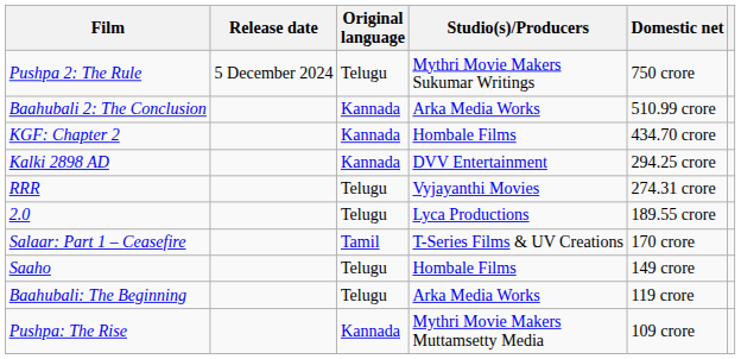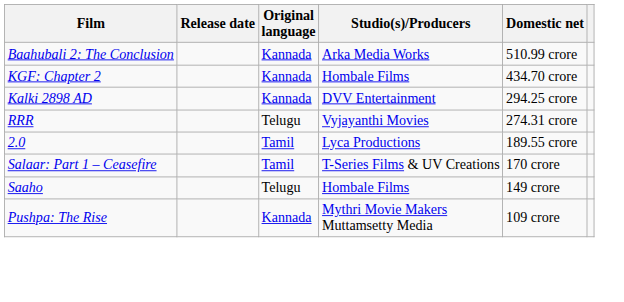 <table class="wikitable sortable static-row-numbers static-row-header-hash">
 <tr>
 <th>Film</th>
 <th>Release date</th>
 <th>Original<br>language</th>
 <th>Studio(s)/Producers</th>
 <th>Domestic net</th>
 <th class="unsortable"></th>
-</tr>
-<tr>
-<td><em><a href='#'>Pushpa 2: The Rule</a></em></td>
-<td>5 December 2024</td>
-<td>Telugu</td>
-<td><a href='#'>Mythri Movie Makers</a><br>Sukumar Writings</td>
-<td> 750 crore</td>
-<td></td>
 </tr>
 <tr>
 <td><em><a href='#'>Baahubali 2: The Conclusion</a></em></td>
 <td></td>
 <td><a href='#'>Kannada</a></td>
 <td><a href='#'>Arka Media Works</a></td>
 <td>510.99 crore</td>
 <td></td>
 </tr>
 <tr>
 <td><em><a href='#'>KGF: Chapter 2</a></em></td>
 <td></td>
 <td><a href='#'>Kannada</a></td>
 <td><a href='#'>Hombale Films</a></td>
 <td>434.70 crore</td>
 <td></td>
 </tr>
 <tr>
 <td><em><a href='#'>Kalki 2898 AD</a></em></td>
 <td></td>
 <td><a href='#'>Kannada</a></td>
 <td><a href='#'>DVV Entertainment</a></td>
 <td>294.25 crore</td>
 <td></td>
 </tr>
 <tr>
 <td><em><a href='#'>RRR</a></em></td>
 <td></td>
 <td>Telugu</td>
 <td><a href='#'>Vyjayanthi Movies</a></td>
 <td>274.31 crore</td>
 <td></td>
 </tr>
 <tr>
 <td><em><a href='#'>2.0</a></em></td>
 <td></td>
-<td>Telugu</td>
+<td><a href='#'>Tamil</a></td>
 <td><a href='#'>Lyca Productions</a></td>
 <td>189.55 crore</td>
 <td></td>
 </tr>
 <tr>
 <td><em><a href='#'>Salaar: Part 1 – Ceasefire</a></em></td>
 <td></td>
 <td><a href='#'>Tamil</a></td>
 <td><a href='#'>T-Series Films</a> & UV Creations</td>
 <td>170 crore</td>
 <td></td>
 </tr>
 <tr>
 <td><em><a href='#'>Saaho</a></em></td>
 <td></td>
 <td>Telugu</td>
 <td><a href='#'>Hombale Films</a></td>
 <td>149 crore</td>
 <td></td>
 </tr>
 <tr>
-<td><em><a href='#'>Baahubali: The Beginning</a></em></td>
-<td></td>
-<td>Telugu</td>
-<td><a href='#'>Arka Media Works</a></td>
-<td>119 crore</td>
-<td></td>
-</tr>
-<tr>
 <td><em><a href='#'>Pushpa: The Rise</a></em></td>
 <td></td>
 <td><a href='#'>Kannada</a></td>
 <td><a href='#'>Mythri Movie Makers</a><br>Muttamsetty Media</td>
 <td>109 crore</td>
 <td></td>
 </tr>
 </table>
